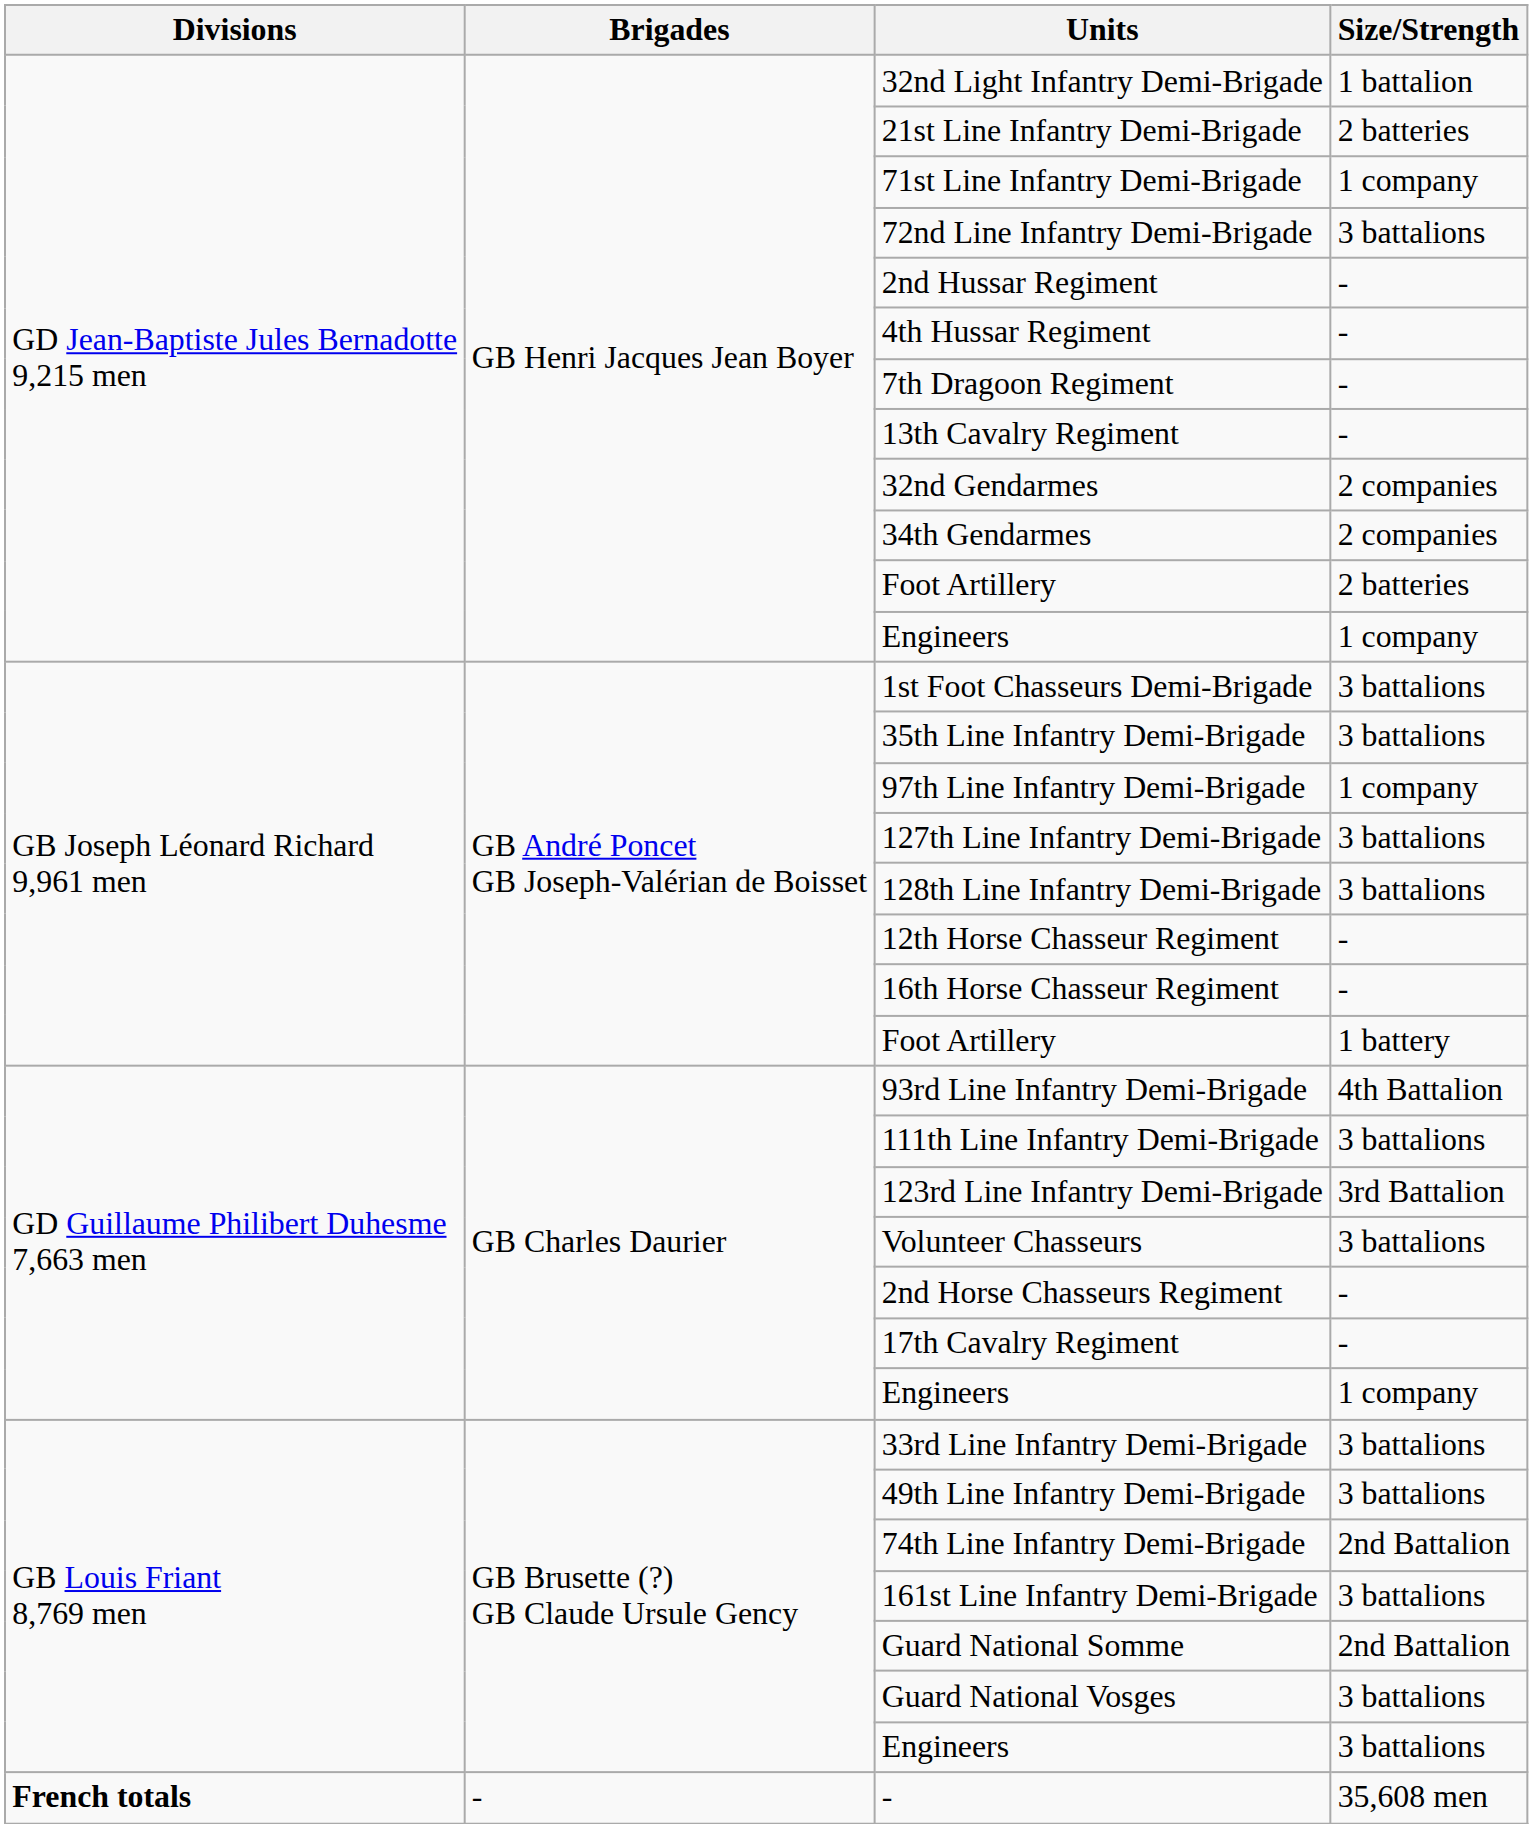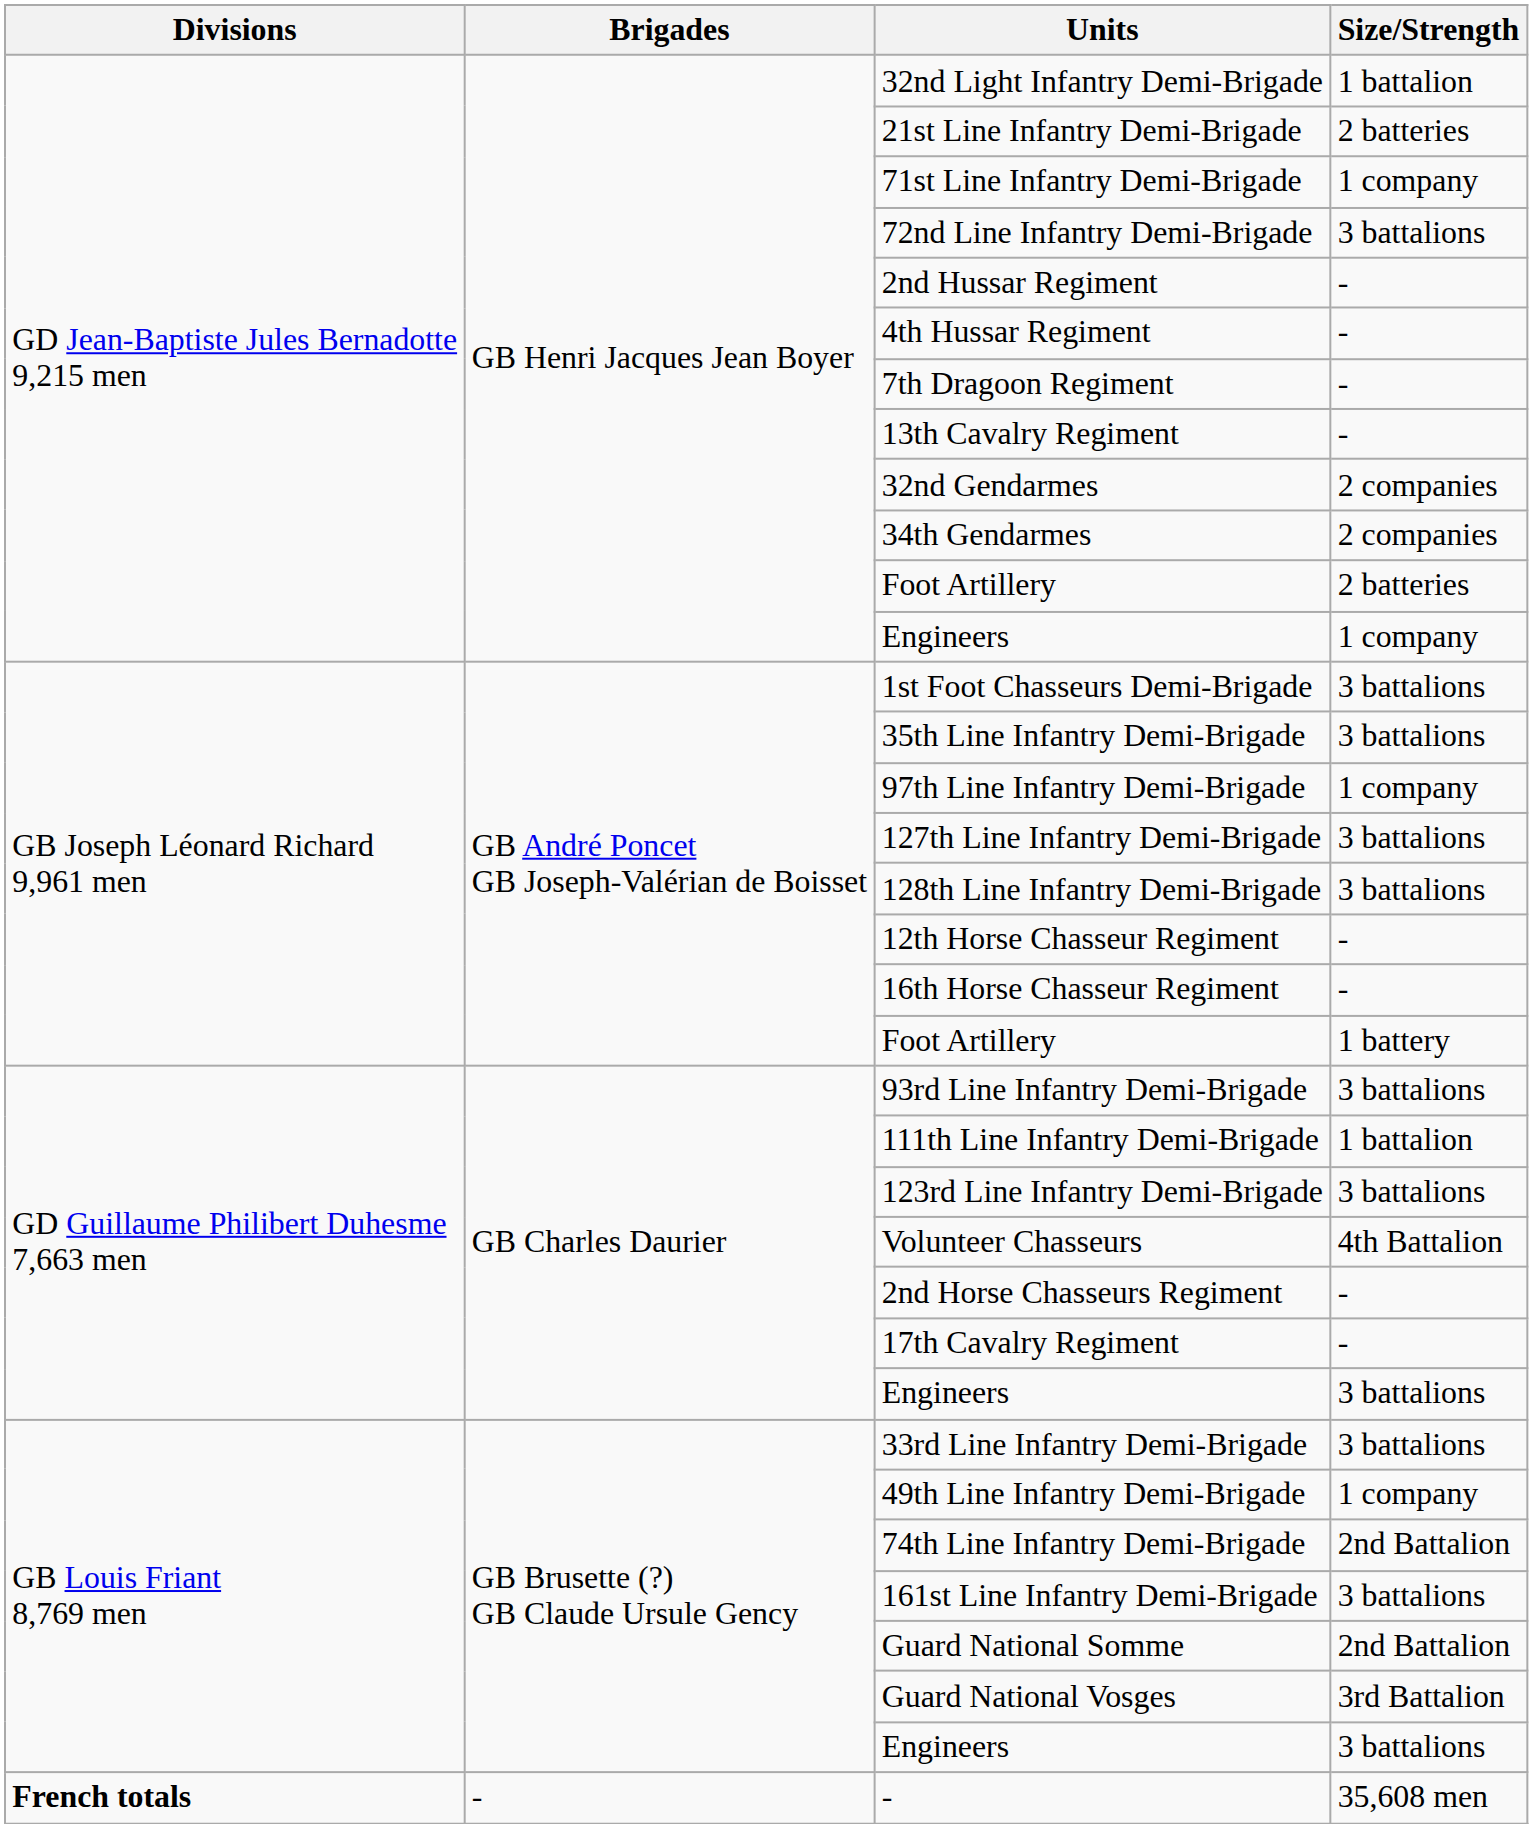 <table class="wikitable" style="text-align:left;">
 <tr>
 <th>Divisions</th>
 <th>Brigades</th>
 <th>Units</th>
 <th>Size/Strength</th>
 </tr>
 <tr>
 <td rowspan=12>GD <a href='#'>Jean-Baptiste Jules Bernadotte</a><br>9,215 men</td>
 <td rowspan=12>GB Henri Jacques Jean Boyer</td>
 <td>32nd Light Infantry Demi-Brigade</td>
 <td>1 battalion</td>
 </tr>
 <tr>
 <td>21st Line Infantry Demi-Brigade</td>
 <td>2 batteries</td>
 </tr>
 <tr>
 <td>71st Line Infantry Demi-Brigade</td>
 <td>1 company</td>
 </tr>
 <tr>
 <td>72nd Line Infantry Demi-Brigade</td>
 <td>3 battalions</td>
 </tr>
 <tr>
 <td>2nd Hussar Regiment</td>
 <td>-</td>
 </tr>
 <tr>
 <td>4th Hussar Regiment</td>
 <td>-</td>
 </tr>
 <tr>
 <td>7th Dragoon Regiment</td>
 <td>-</td>
 </tr>
 <tr>
 <td>13th Cavalry Regiment</td>
 <td>-</td>
 </tr>
 <tr>
 <td>32nd Gendarmes</td>
 <td>2 companies</td>
 </tr>
 <tr>
 <td>34th Gendarmes</td>
 <td>2 companies</td>
 </tr>
 <tr>
 <td>Foot Artillery</td>
 <td>2 batteries</td>
 </tr>
 <tr>
 <td>Engineers</td>
 <td>1 company</td>
 </tr>
 <tr>
 <td rowspan=8>GB Joseph Léonard Richard<br>9,961 men</td>
 <td rowspan=8>GB <a href='#'>André Poncet</a><br>GB Joseph-Valérian de Boisset</td>
 <td>1st Foot Chasseurs Demi-Brigade</td>
 <td>3 battalions</td>
 </tr>
 <tr>
 <td>35th Line Infantry Demi-Brigade</td>
 <td>3 battalions</td>
 </tr>
 <tr>
 <td>97th Line Infantry Demi-Brigade</td>
 <td>1 company</td>
 </tr>
 <tr>
 <td>127th Line Infantry Demi-Brigade</td>
 <td>3 battalions</td>
 </tr>
 <tr>
 <td>128th Line Infantry Demi-Brigade</td>
 <td>3 battalions</td>
 </tr>
 <tr>
 <td>12th Horse Chasseur Regiment</td>
 <td>-</td>
 </tr>
 <tr>
 <td>16th Horse Chasseur Regiment</td>
 <td>-</td>
 </tr>
 <tr>
 <td>Foot Artillery</td>
 <td>1 battery</td>
 </tr>
 <tr>
 <td rowspan=7>GD <a href='#'>Guillaume Philibert Duhesme</a><br>7,663 men</td>
 <td rowspan=7>GB Charles Daurier</td>
 <td>93rd Line Infantry Demi-Brigade</td>
-<td>4th Battalion</td>
+<td>3 battalions</td>
 </tr>
 <tr>
 <td>111th Line Infantry Demi-Brigade</td>
+<td>1 battalion</td>
+</tr>
+<tr>
+<td>123rd Line Infantry Demi-Brigade</td>
 <td>3 battalions</td>
 </tr>
 <tr>
-<td>123rd Line Infantry Demi-Brigade</td>
-<td>3rd Battalion</td>
-</tr>
-<tr>
 <td>Volunteer Chasseurs</td>
-<td>3 battalions</td>
+<td>4th Battalion</td>
 </tr>
 <tr>
 <td>2nd Horse Chasseurs Regiment</td>
 <td>-</td>
 </tr>
 <tr>
 <td>17th Cavalry Regiment</td>
 <td>-</td>
 </tr>
 <tr>
 <td>Engineers</td>
-<td>1 company</td>
+<td>3 battalions</td>
 </tr>
 <tr>
 <td rowspan=7>GB <a href='#'>Louis Friant</a><br>8,769 men</td>
 <td rowspan=7>GB Brusette (?)<br>GB Claude Ursule Gency</td>
 <td>33rd Line Infantry Demi-Brigade</td>
 <td>3 battalions</td>
 </tr>
 <tr>
 <td>49th Line Infantry Demi-Brigade</td>
-<td>3 battalions</td>
+<td>1 company</td>
 </tr>
 <tr>
 <td>74th Line Infantry Demi-Brigade</td>
 <td>2nd Battalion</td>
 </tr>
 <tr>
 <td>161st Line Infantry Demi-Brigade</td>
 <td>3 battalions</td>
 </tr>
 <tr>
 <td>Guard National Somme</td>
 <td>2nd Battalion</td>
 </tr>
 <tr>
 <td>Guard National Vosges</td>
-<td>3 battalions</td>
+<td>3rd Battalion</td>
 </tr>
 <tr>
 <td>Engineers</td>
 <td>3 battalions</td>
 </tr>
 <tr>
 <td rowspan=1><strong>French totals</strong></td>
 <td>-</td>
 <td>-</td>
 <td>35,608 men</td>
 </tr>
 <tr>
 </tr>
 </table>
